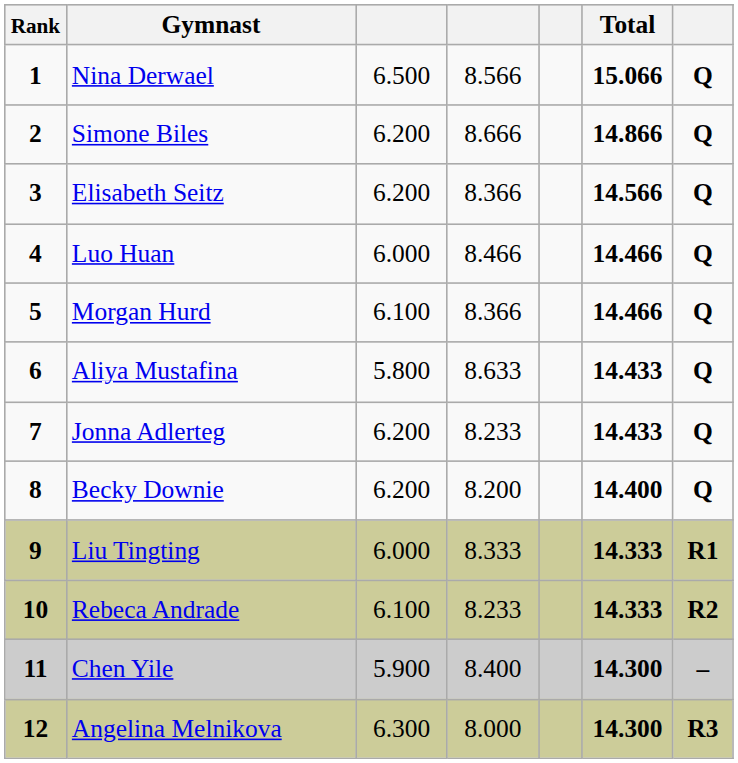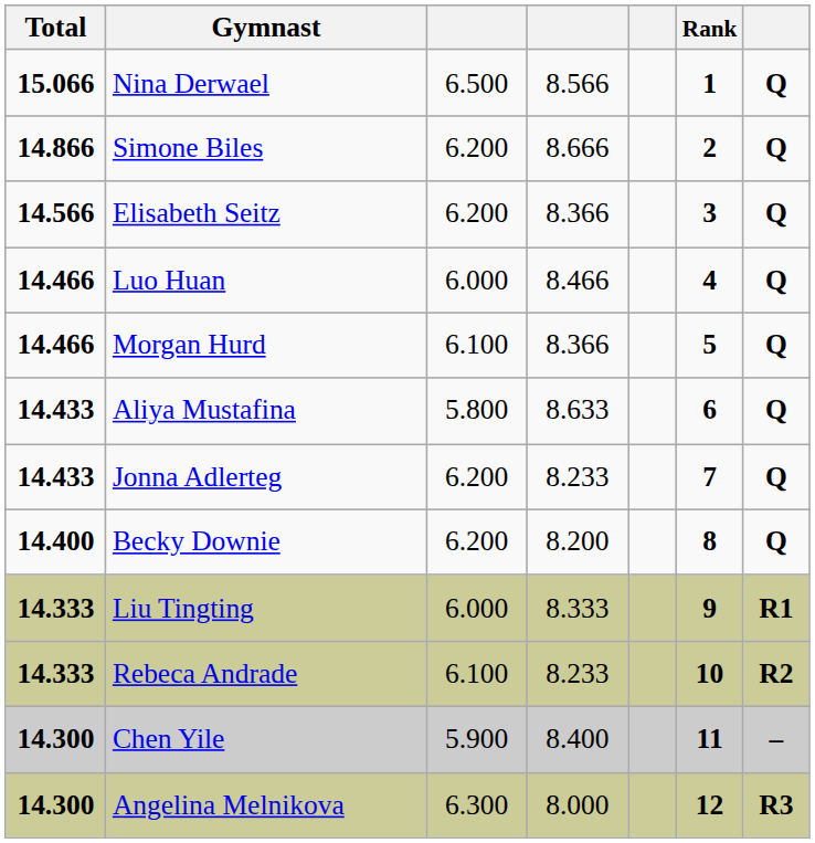 <table style="text-align:center;" class="wikitable sortable">
 <tr>
-<th scope="col" style="width:15px;"><small>Rank</small></th>
+<th scope="col" style="width:50px;">Total</th>
 <th scope="col" style="width:175px;">Gymnast</th>
 <th scope="col" style="width:50px;"><small></small></th>
 <th scope="col" style="width:50px;"><small></small></th>
 <th scope="col" style="width:20px;"><small></small></th>
-<th scope="col" style="width:50px;">Total</th>
+<th scope="col" style="width:15px;"><small>Rank</small></th>
 <th scope="col" style="width:30px;"><small></small></th>
 </tr>
 <tr>
-<td scope="row" style="text-align:center"><strong>1</strong></td>
+<td><strong>15.066</strong></td>
 <td style="height:30px; text-align:left;"> <a href='#'>Nina Derwael</a></td>
 <td>6.500</td>
 <td>8.566</td>
 <td></td>
-<td><strong>15.066</strong></td>
+<td scope="row" style="text-align:center"><strong>1</strong></td>
 <td><strong>Q</strong></td>
 </tr>
 <tr>
-<td scope="row" style="text-align:center"><strong>2</strong></td>
+<td><strong>14.866</strong></td>
 <td style="height:30px; text-align:left;"> <a href='#'>Simone Biles</a></td>
 <td>6.200</td>
 <td>8.666</td>
 <td></td>
-<td><strong>14.866</strong></td>
+<td scope="row" style="text-align:center"><strong>2</strong></td>
 <td><strong>Q</strong></td>
 </tr>
 <tr>
-<td scope="row" style="text-align:center"><strong>3</strong></td>
+<td><strong>14.566</strong></td>
 <td style="height:30px; text-align:left;"> <a href='#'>Elisabeth Seitz</a></td>
 <td>6.200</td>
 <td>8.366</td>
 <td></td>
-<td><strong>14.566</strong></td>
+<td scope="row" style="text-align:center"><strong>3</strong></td>
 <td><strong>Q</strong></td>
 </tr>
 <tr>
-<td scope="row" style="text-align:center"><strong>4</strong></td>
+<td><strong>14.466</strong></td>
 <td style="height:30px; text-align:left;"> <a href='#'>Luo Huan</a></td>
 <td>6.000</td>
 <td>8.466</td>
 <td></td>
-<td><strong>14.466</strong></td>
+<td scope="row" style="text-align:center"><strong>4</strong></td>
 <td><strong>Q</strong></td>
 </tr>
 <tr>
-<td scope="row" style="text-align:center"><strong>5</strong></td>
+<td><strong>14.466</strong></td>
 <td style="height:30px; text-align:left;"> <a href='#'>Morgan Hurd</a></td>
 <td>6.100</td>
 <td>8.366</td>
 <td></td>
-<td><strong>14.466</strong></td>
+<td scope="row" style="text-align:center"><strong>5</strong></td>
 <td><strong>Q</strong></td>
 </tr>
 <tr>
-<td scope="row" style="text-align:center"><strong>6</strong></td>
+<td><strong>14.433</strong></td>
 <td style="height:30px; text-align:left;"> <a href='#'>Aliya Mustafina</a></td>
 <td>5.800</td>
 <td>8.633</td>
 <td></td>
-<td><strong>14.433</strong></td>
+<td scope="row" style="text-align:center"><strong>6</strong></td>
 <td><strong>Q</strong></td>
 </tr>
 <tr>
-<td scope="row" style="text-align:center"><strong>7</strong></td>
+<td><strong>14.433</strong></td>
 <td style="height:30px; text-align:left;"> <a href='#'>Jonna Adlerteg</a></td>
 <td>6.200</td>
 <td>8.233</td>
 <td></td>
-<td><strong>14.433</strong></td>
+<td scope="row" style="text-align:center"><strong>7</strong></td>
 <td><strong>Q</strong></td>
 </tr>
 <tr>
-<td scope="row" style="text-align:center"><strong>8</strong></td>
+<td><strong>14.400</strong></td>
 <td style="height:30px; text-align:left;"> <a href='#'>Becky Downie</a></td>
 <td>6.200</td>
 <td>8.200</td>
 <td></td>
-<td><strong>14.400</strong></td>
+<td scope="row" style="text-align:center"><strong>8</strong></td>
 <td><strong>Q</strong></td>
 </tr>
 <tr style="background:#cccc99;">
-<td scope="row" style="text-align:center"><strong>9</strong></td>
+<td><strong>14.333</strong></td>
 <td style="height:30px; text-align:left;"> <a href='#'>Liu Tingting</a></td>
 <td>6.000</td>
 <td>8.333</td>
 <td></td>
-<td><strong>14.333</strong></td>
+<td scope="row" style="text-align:center"><strong>9</strong></td>
 <td><strong>R1</strong></td>
 </tr>
 <tr style="background:#cccc99;">
-<td scope="row" style="text-align:center"><strong>10</strong></td>
+<td><strong>14.333</strong></td>
 <td style="height:30px; text-align:left;"> <a href='#'>Rebeca Andrade</a></td>
 <td>6.100</td>
 <td>8.233</td>
 <td></td>
-<td><strong>14.333</strong></td>
+<td scope="row" style="text-align:center"><strong>10</strong></td>
 <td><strong>R2</strong></td>
 </tr>
 <tr style="background:#cccccc;">
-<td scope="row" style="text-align:center"><strong>11</strong></td>
+<td><strong>14.300</strong></td>
 <td style="height:30px; text-align:left;"> <a href='#'>Chen Yile</a></td>
 <td>5.900</td>
 <td>8.400</td>
 <td></td>
-<td><strong>14.300</strong></td>
+<td scope="row" style="text-align:center"><strong>11</strong></td>
 <td><strong>–</strong></td>
 </tr>
 <tr style="background:#cccc99;">
-<td scope="row" style="text-align:center"><strong>12</strong></td>
+<td><strong>14.300</strong></td>
 <td style="height:30px; text-align:left;"> <a href='#'>Angelina Melnikova</a></td>
 <td>6.300</td>
 <td>8.000</td>
 <td></td>
-<td><strong>14.300</strong></td>
+<td scope="row" style="text-align:center"><strong>12</strong></td>
 <td><strong>R3</strong></td>
 </tr>
 </table>
